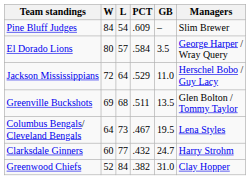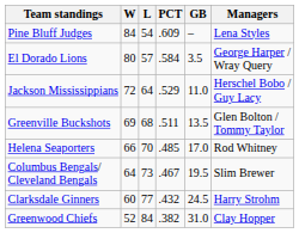 <table class="wikitable">
 <tr>
 <th>Team standings</th>
 <th>W</th>
 <th>L</th>
 <th>PCT</th>
 <th>GB</th>
 <th>Managers</th>
 </tr>
 <tr>
 <td><a href='#'>Pine Bluff Judges</a></td>
 <td>84</td>
 <td>54</td>
 <td>.609</td>
 <td>–</td>
-<td>Slim Brewer</td>
+<td><a href='#'>Lena Styles</a></td>
 </tr>
 <tr>
 <td><a href='#'>El Dorado Lions</a></td>
 <td>80</td>
 <td>57</td>
 <td>.584</td>
 <td>3.5</td>
 <td><a href='#'>George Harper</a>  /<br> Wray Query</td>
 </tr>
 <tr>
 <td><a href='#'>Jackson Mississippians</a></td>
 <td>72</td>
 <td>64</td>
 <td>.529</td>
 <td>11.0</td>
 <td><a href='#'>Herschel Bobo</a> /<br> <a href='#'>Guy Lacy</a></td>
 </tr>
 <tr>
 <td><a href='#'>Greenville Buckshots</a></td>
 <td>69</td>
 <td>68</td>
 <td>.511</td>
 <td>13.5</td>
 <td>Glen Bolton /<br> <a href='#'>Tommy Taylor</a></td>
 </tr>
 <tr>
+<td><a href='#'>Helena Seaporters</a></td>
+<td>66</td>
+<td>70</td>
+<td>.485</td>
+<td>17.0</td>
+<td>Rod Whitney</td>
+</tr>
+<tr>
 <td><a href='#'>Columbus Bengals</a>/<br> <a href='#'>Cleveland Bengals</a></td>
 <td>64</td>
 <td>73</td>
 <td>.467</td>
 <td>19.5</td>
-<td><a href='#'>Lena Styles</a></td>
+<td>Slim Brewer</td>
 </tr>
 <tr>
 <td><a href='#'>Clarksdale Ginners</a></td>
 <td>60</td>
 <td>77</td>
 <td>.432</td>
-<td>24.7</td>
+<td>24.5</td>
 <td><a href='#'>Harry Strohm</a></td>
 </tr>
 <tr>
 <td><a href='#'>Greenwood Chiefs</a></td>
 <td>52</td>
 <td>84</td>
 <td>.382</td>
 <td>31.0</td>
 <td><a href='#'>Clay Hopper</a></td>
 </tr>
 </table>
